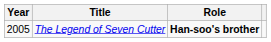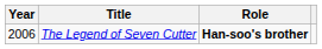 <table class="wikitable">
 <tr>
 <th>Year</th>
 <th>Title</th>
 <th>Role</th>
 <th><br></th>
 </tr>
 <tr>
-<td>2005</td>
+<td>2006</td>
 <td><em><a href='#'>The Legend of Seven Cutter</a></em></td>
 <td><strong>Han-soo's brother</strong></td>
 <td></td>
 </tr>
 </table>
